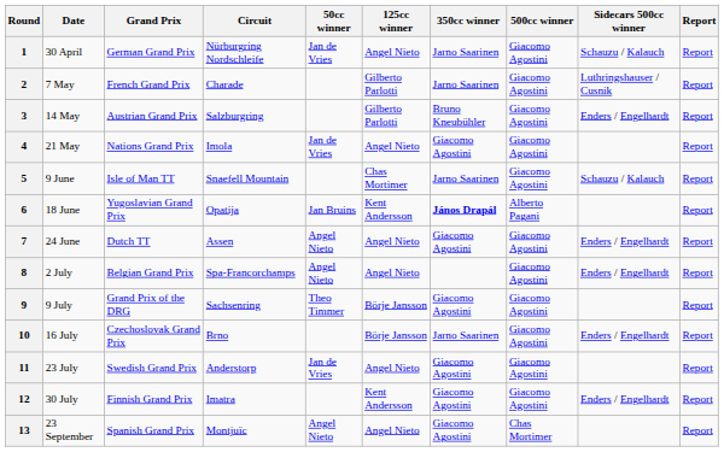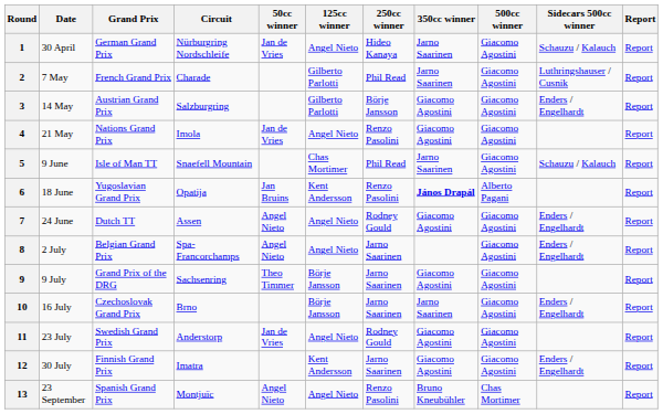 <table class="wikitable" style="font-size: 85%;">
 <tr>
 <th>Round</th>
 <th>Date</th>
 <th>Grand Prix</th>
 <th>Circuit</th>
 <th>50cc winner</th>
 <th>125cc winner</th>
+<th>250cc winner</th>
 <th>350cc winner</th>
 <th>500cc winner</th>
 <th>Sidecars 500cc winner</th>
 <th>Report</th>
 </tr>
 <tr>
 <th>1</th>
 <td>30 April</td>
 <td> <a href='#'>German Grand Prix</a></td>
 <td><a href='#'>Nürburgring Nordschleife</a></td>
 <td> <a href='#'>Jan de Vries</a></td>
 <td> <a href='#'>Angel Nieto</a></td>
+<td> <a href='#'>Hideo Kanaya</a></td>
 <td> <a href='#'>Jarno Saarinen</a></td>
 <td> <a href='#'>Giacomo Agostini</a></td>
 <td> <a href='#'>Schauzu</a> / <a href='#'>Kalauch</a></td>
 <td><a href='#'>Report</a></td>
 </tr>
 <tr>
 <th>2</th>
 <td>7 May</td>
 <td> <a href='#'>French Grand Prix</a></td>
 <td><a href='#'>Charade</a></td>
 <td></td>
 <td> <a href='#'>Gilberto Parlotti</a></td>
+<td> <a href='#'>Phil Read</a></td>
 <td> <a href='#'>Jarno Saarinen</a></td>
 <td> <a href='#'>Giacomo Agostini</a></td>
 <td> <a href='#'>Luthringshauser</a> / <a href='#'>Cusnik</a></td>
 <td><a href='#'>Report</a></td>
 </tr>
 <tr>
 <th>3</th>
 <td>14 May</td>
 <td> <a href='#'>Austrian Grand Prix</a></td>
 <td><a href='#'>Salzburgring</a></td>
 <td></td>
 <td> <a href='#'>Gilberto Parlotti</a></td>
-<td> <a href='#'>Bruno Kneubühler</a></td>
+<td> <a href='#'>Börje Jansson</a></td>
+<td> <a href='#'>Giacomo Agostini</a></td>
 <td> <a href='#'>Giacomo Agostini</a></td>
 <td> <a href='#'>Enders</a> / <a href='#'>Engelhardt</a></td>
 <td><a href='#'>Report</a></td>
 </tr>
 <tr>
 <th>4</th>
 <td>21 May</td>
 <td> <a href='#'>Nations Grand Prix</a></td>
 <td><a href='#'>Imola</a></td>
 <td> <a href='#'>Jan de Vries</a></td>
 <td> <a href='#'>Angel Nieto</a></td>
+<td> <a href='#'>Renzo Pasolini</a></td>
 <td> <a href='#'>Giacomo Agostini</a></td>
 <td> <a href='#'>Giacomo Agostini</a></td>
 <td></td>
 <td><a href='#'>Report</a></td>
 </tr>
 <tr>
 <th>5</th>
 <td>9 June</td>
 <td> <a href='#'>Isle of Man TT</a></td>
 <td><a href='#'>Snaefell Mountain</a></td>
 <td></td>
 <td> <a href='#'>Chas Mortimer</a></td>
+<td> <a href='#'>Phil Read</a></td>
 <td> <a href='#'>Jarno Saarinen</a></td>
 <td> <a href='#'>Giacomo Agostini</a></td>
 <td> <a href='#'>Schauzu</a> / <a href='#'>Kalauch</a></td>
 <td><a href='#'>Report</a></td>
 </tr>
 <tr>
 <th>6</th>
 <td>18 June</td>
 <td> <a href='#'>Yugoslavian Grand Prix</a></td>
 <td><a href='#'>Opatija</a></td>
 <td> <a href='#'>Jan Bruins</a></td>
 <td> <a href='#'>Kent Andersson</a></td>
+<td> <a href='#'>Renzo Pasolini</a></td>
 <td><strong> <a href='#'>János Drapál</a></strong></td>
 <td> <a href='#'>Alberto Pagani</a></td>
 <td></td>
 <td><a href='#'>Report</a></td>
 </tr>
 <tr>
 <th>7</th>
 <td>24 June</td>
 <td> <a href='#'>Dutch TT</a></td>
 <td><a href='#'>Assen</a></td>
 <td> <a href='#'>Angel Nieto</a></td>
 <td> <a href='#'>Angel Nieto</a></td>
+<td> <a href='#'>Rodney Gould</a></td>
 <td> <a href='#'>Giacomo Agostini</a></td>
 <td> <a href='#'>Giacomo Agostini</a></td>
 <td> <a href='#'>Enders</a> / <a href='#'>Engelhardt</a></td>
 <td><a href='#'>Report</a></td>
 </tr>
 <tr>
 <th>8</th>
 <td>2 July</td>
 <td> <a href='#'>Belgian Grand Prix</a></td>
 <td><a href='#'>Spa-Francorchamps</a></td>
 <td> <a href='#'>Angel Nieto</a></td>
 <td> <a href='#'>Angel Nieto</a></td>
+<td> <a href='#'>Jarno Saarinen</a></td>
 <td></td>
 <td> <a href='#'>Giacomo Agostini</a></td>
 <td> <a href='#'>Enders</a> / <a href='#'>Engelhardt</a></td>
 <td><a href='#'>Report</a></td>
 </tr>
 <tr>
 <th>9</th>
 <td>9 July</td>
 <td> <a href='#'>Grand Prix of the DRG</a></td>
 <td><a href='#'>Sachsenring</a></td>
 <td> <a href='#'>Theo Timmer</a></td>
 <td> <a href='#'>Börje Jansson</a></td>
+<td> <a href='#'>Jarno Saarinen</a></td>
 <td> <a href='#'>Giacomo Agostini</a></td>
 <td> <a href='#'>Giacomo Agostini</a></td>
 <td></td>
 <td><a href='#'>Report</a></td>
 </tr>
 <tr>
 <th>10</th>
 <td>16 July</td>
 <td> <a href='#'>Czechoslovak Grand Prix</a></td>
 <td><a href='#'>Brno</a></td>
 <td></td>
 <td> <a href='#'>Börje Jansson</a></td>
 <td> <a href='#'>Jarno Saarinen</a></td>
+<td> <a href='#'>Jarno Saarinen</a></td>
 <td> <a href='#'>Giacomo Agostini</a></td>
 <td> <a href='#'>Enders</a> / <a href='#'>Engelhardt</a></td>
 <td><a href='#'>Report</a></td>
 </tr>
 <tr>
 <th>11</th>
 <td>23 July</td>
 <td> <a href='#'>Swedish Grand Prix</a></td>
 <td><a href='#'>Anderstorp</a></td>
 <td> <a href='#'>Jan de Vries</a></td>
 <td> <a href='#'>Angel Nieto</a></td>
+<td> <a href='#'>Rodney Gould</a></td>
 <td> <a href='#'>Giacomo Agostini</a></td>
 <td> <a href='#'>Giacomo Agostini</a></td>
 <td></td>
 <td><a href='#'>Report</a></td>
 </tr>
 <tr>
 <th>12</th>
 <td>30 July</td>
 <td> <a href='#'>Finnish Grand Prix</a></td>
 <td><a href='#'>Imatra</a></td>
 <td></td>
 <td> <a href='#'>Kent Andersson</a></td>
+<td> <a href='#'>Jarno Saarinen</a></td>
 <td> <a href='#'>Giacomo Agostini</a></td>
 <td> <a href='#'>Giacomo Agostini</a></td>
 <td> <a href='#'>Enders</a> / <a href='#'>Engelhardt</a></td>
 <td><a href='#'>Report</a></td>
 </tr>
 <tr>
 <th>13</th>
 <td>23 September</td>
 <td> <a href='#'>Spanish Grand Prix</a></td>
 <td><a href='#'>Montjuïc</a></td>
 <td> <a href='#'>Angel Nieto</a></td>
 <td> <a href='#'>Angel Nieto</a></td>
-<td> <a href='#'>Giacomo Agostini</a></td>
+<td> <a href='#'>Renzo Pasolini</a></td>
+<td> <a href='#'>Bruno Kneubühler</a></td>
 <td> <a href='#'>Chas Mortimer</a></td>
 <td></td>
 <td><a href='#'>Report</a></td>
 </tr>
 </table>
